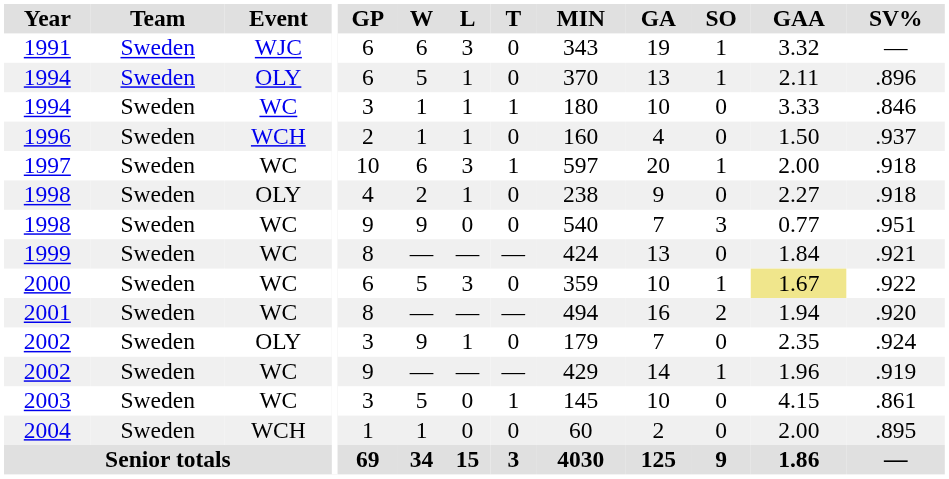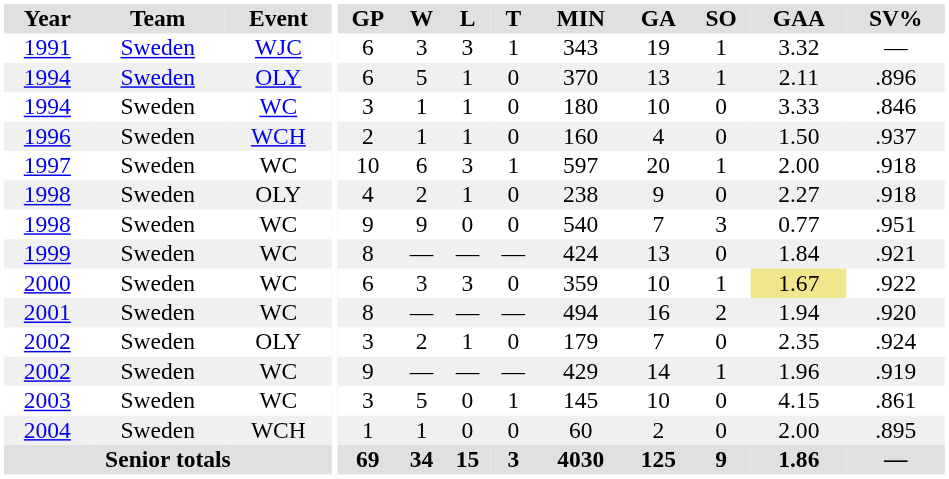 <table border="0" cellpadding="1" cellspacing="0" ID="Table3" style="text-align:center; width:40em">
 <tr ALIGN="center" bgcolor="#e0e0e0">
 <th>Year</th>
 <th>Team</th>
 <th>Event</th>
 <th rowspan="99" bgcolor="#ffffff"></th>
 <th>GP</th>
 <th>W</th>
 <th>L</th>
 <th>T</th>
 <th>MIN</th>
 <th>GA</th>
 <th>SO</th>
 <th>GAA</th>
 <th>SV%</th>
 </tr>
 <tr>
 <td><a href='#'>1991</a></td>
 <td><a href='#'>Sweden</a></td>
 <td><a href='#'>WJC</a></td>
 <td>6</td>
-<td>6</td>
 <td>3</td>
-<td>0</td>
+<td>3</td>
+<td>1</td>
 <td>343</td>
 <td>19</td>
 <td>1</td>
 <td>3.32</td>
 <td>—</td>
 </tr>
 <tr bgcolor="#f0f0f0">
 <td><a href='#'>1994</a></td>
 <td><a href='#'>Sweden</a></td>
 <td><a href='#'>OLY</a></td>
 <td>6</td>
 <td>5</td>
 <td>1</td>
 <td>0</td>
 <td>370</td>
 <td>13</td>
 <td>1</td>
 <td>2.11</td>
 <td>.896</td>
 </tr>
 <tr>
 <td><a href='#'>1994</a></td>
 <td>Sweden</td>
 <td><a href='#'>WC</a></td>
 <td>3</td>
 <td>1</td>
 <td>1</td>
-<td>1</td>
+<td>0</td>
 <td>180</td>
 <td>10</td>
 <td>0</td>
 <td>3.33</td>
 <td>.846</td>
 </tr>
 <tr bgcolor="#f0f0f0">
 <td><a href='#'>1996</a></td>
 <td>Sweden</td>
 <td><a href='#'>WCH</a></td>
 <td>2</td>
 <td>1</td>
 <td>1</td>
 <td>0</td>
 <td>160</td>
 <td>4</td>
 <td>0</td>
 <td>1.50</td>
 <td>.937</td>
 </tr>
 <tr>
 <td><a href='#'>1997</a></td>
 <td>Sweden</td>
 <td>WC</td>
 <td>10</td>
 <td>6</td>
 <td>3</td>
 <td>1</td>
 <td>597</td>
 <td>20</td>
 <td>1</td>
 <td>2.00</td>
 <td>.918</td>
 </tr>
 <tr bgcolor="#f0f0f0">
 <td><a href='#'>1998</a></td>
 <td>Sweden</td>
 <td>OLY</td>
 <td>4</td>
 <td>2</td>
 <td>1</td>
 <td>0</td>
 <td>238</td>
 <td>9</td>
 <td>0</td>
 <td>2.27</td>
 <td>.918</td>
 </tr>
 <tr>
 <td><a href='#'>1998</a></td>
 <td>Sweden</td>
 <td>WC</td>
 <td>9</td>
 <td>9</td>
 <td>0</td>
 <td>0</td>
 <td>540</td>
 <td>7</td>
 <td>3</td>
 <td>0.77</td>
 <td>.951</td>
 </tr>
 <tr bgcolor="#f0f0f0">
 <td><a href='#'>1999</a></td>
 <td>Sweden</td>
 <td>WC</td>
 <td>8</td>
 <td>—</td>
 <td>—</td>
 <td>—</td>
 <td>424</td>
 <td>13</td>
 <td>0</td>
 <td>1.84</td>
 <td>.921</td>
 </tr>
 <tr>
 <td><a href='#'>2000</a></td>
 <td>Sweden</td>
 <td>WC</td>
 <td>6</td>
-<td>5</td>
+<td>3</td>
 <td>3</td>
 <td>0</td>
 <td>359</td>
 <td>10</td>
 <td>1</td>
 <td style="background: khaki;">1.67</td>
 <td>.922</td>
 </tr>
 <tr bgcolor="#f0f0f0">
 <td><a href='#'>2001</a></td>
 <td>Sweden</td>
 <td>WC</td>
 <td>8</td>
 <td>—</td>
 <td>—</td>
 <td>—</td>
 <td>494</td>
 <td>16</td>
 <td>2</td>
 <td>1.94</td>
 <td>.920</td>
 </tr>
 <tr>
 <td><a href='#'>2002</a></td>
 <td>Sweden</td>
 <td>OLY</td>
 <td>3</td>
-<td>9</td>
+<td>2</td>
 <td>1</td>
 <td>0</td>
 <td>179</td>
 <td>7</td>
 <td>0</td>
 <td>2.35</td>
 <td>.924</td>
 </tr>
 <tr bgcolor="#f0f0f0">
 <td><a href='#'>2002</a></td>
 <td>Sweden</td>
 <td>WC</td>
 <td>9</td>
 <td>—</td>
 <td>—</td>
 <td>—</td>
 <td>429</td>
 <td>14</td>
 <td>1</td>
 <td>1.96</td>
 <td>.919</td>
 </tr>
 <tr>
 <td><a href='#'>2003</a></td>
 <td>Sweden</td>
 <td>WC</td>
 <td>3</td>
 <td>5</td>
 <td>0</td>
 <td>1</td>
 <td>145</td>
 <td>10</td>
 <td>0</td>
 <td>4.15</td>
 <td>.861</td>
 </tr>
 <tr bgcolor="#f0f0f0">
 <td><a href='#'>2004</a></td>
 <td>Sweden</td>
 <td>WCH</td>
 <td>1</td>
 <td>1</td>
 <td>0</td>
 <td>0</td>
 <td>60</td>
 <td>2</td>
 <td>0</td>
 <td>2.00</td>
 <td>.895</td>
 </tr>
 <tr bgcolor="#e0e0e0">
 <th colspan=3>Senior totals</th>
 <th>69</th>
 <th>34</th>
 <th>15</th>
 <th>3</th>
 <th>4030</th>
 <th>125</th>
 <th>9</th>
 <th>1.86</th>
 <th>—</th>
 </tr>
 </table>
